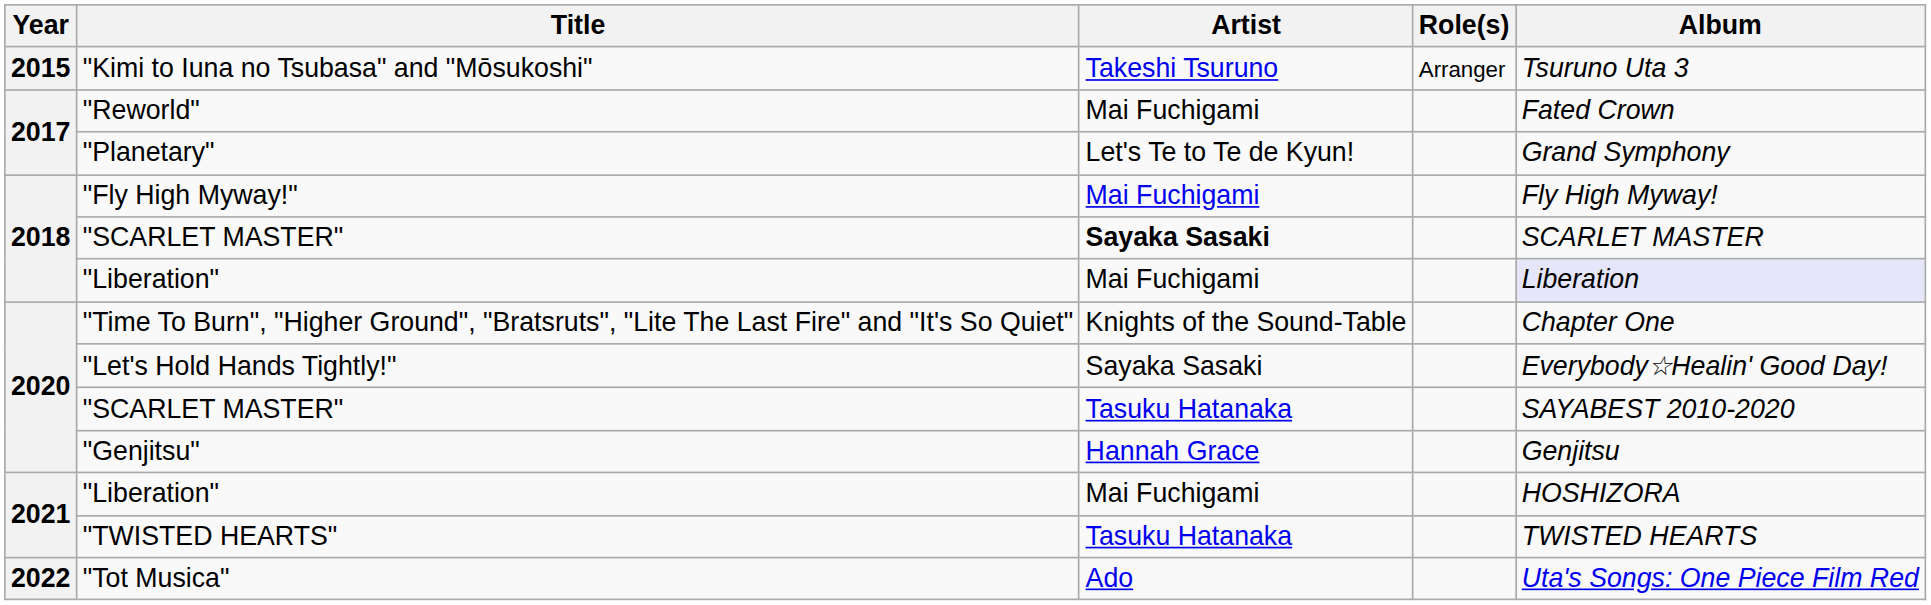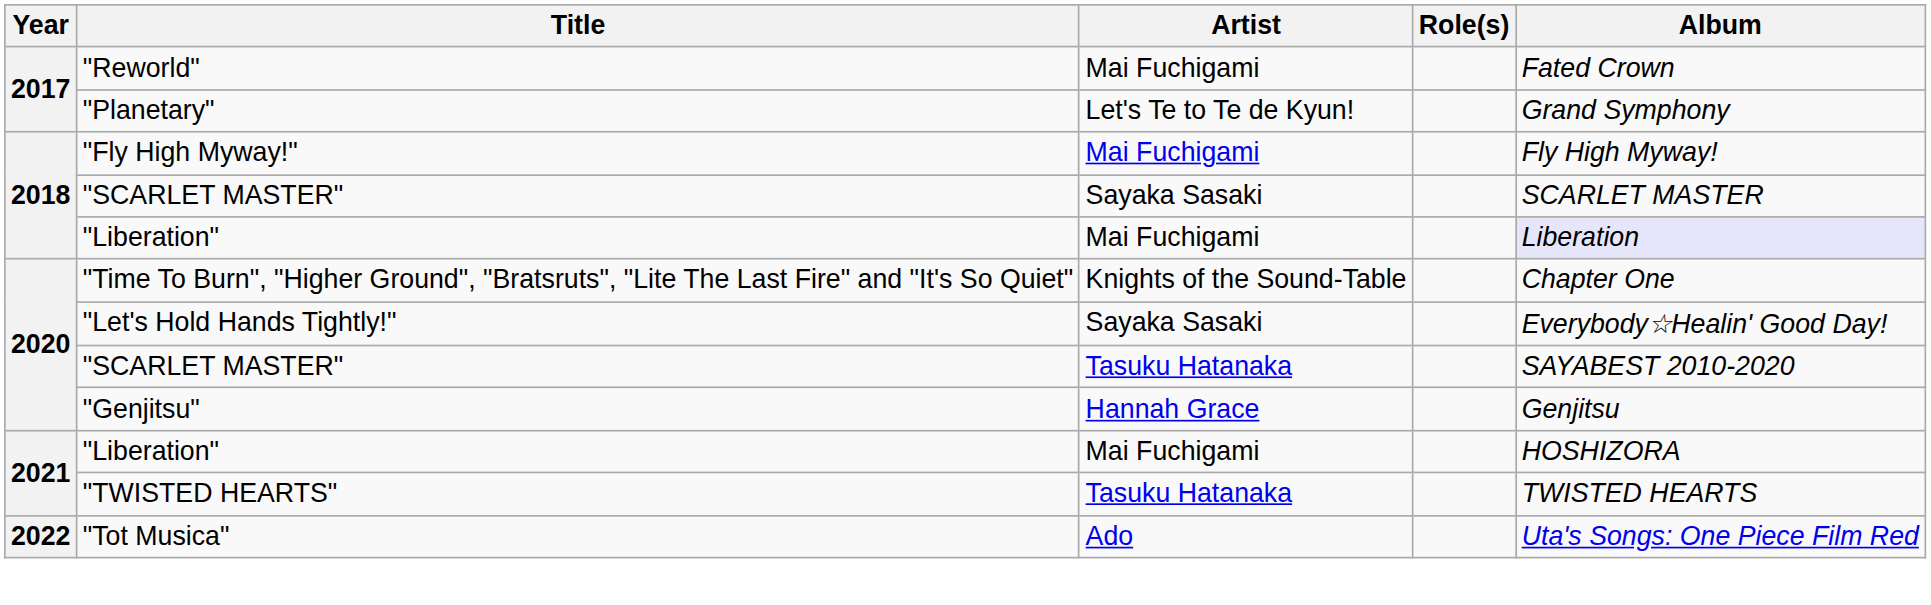 <table class="wikitable sortable">
 <tr>
 <th>Year</th>
 <th>Title</th>
 <th>Artist</th>
 <th>Role(s)</th>
 <th>Album</th>
-</tr>
-<tr>
-<th>2015</th>
-<td>"Kimi to Iuna no Tsubasa" and "Mōsukoshi"</td>
-<td><a href='#'>Takeshi Tsuruno</a></td>
-<td><small>Arranger</small></td>
-<td><em>Tsuruno Uta 3</em></td>
 </tr>
 <tr>
 <th rowspan="2">2017</th>
 <td>"Reworld"</td>
 <td>Mai Fuchigami</td>
 <td><small></small></td>
 <td><em>Fated Crown</em></td>
 </tr>
 <tr>
 <td>"Planetary"</td>
 <td>Let's Te to Te de Kyun!</td>
 <td><small></small></td>
 <td><em>Grand Symphony</em></td>
 </tr>
 <tr>
 <th rowspan="3">2018</th>
 <td>"Fly High Myway!"</td>
 <td><a href='#'>Mai Fuchigami</a></td>
 <td><small></small></td>
 <td><em>Fly High Myway!</em></td>
 </tr>
 <tr>
 <td>"SCARLET MASTER"</td>
-<td><strong>Sayaka Sasaki</strong></td>
+<td>Sayaka Sasaki</td>
 <td><small></small></td>
 <td><em>SCARLET MASTER</em></td>
 </tr>
 <tr>
 <td>"Liberation"</td>
 <td>Mai Fuchigami</td>
 <td><small></small></td>
 <td style="background: lavender;"><em>Liberation</em></td>
 </tr>
 <tr>
 <th rowspan="4">2020</th>
 <td>"Time To Burn", "Higher Ground", "Bratsruts", "Lite The Last Fire" and "It's So Quiet"</td>
 <td>Knights of the Sound-Table</td>
 <td><small></small></td>
 <td><em>Chapter One</em></td>
 </tr>
 <tr>
 <td>"Let's Hold Hands Tightly!"</td>
 <td>Sayaka Sasaki</td>
 <td><small></small></td>
 <td><em>Everybody☆Healin' Good Day!</em></td>
 </tr>
 <tr>
 <td>"SCARLET MASTER"</td>
 <td><a href='#'>Tasuku Hatanaka</a></td>
 <td><small></small></td>
 <td><em>SAYABEST 2010-2020</em></td>
 </tr>
 <tr>
 <td>"Genjitsu"</td>
 <td><a href='#'>Hannah Grace</a></td>
 <td><small></small></td>
 <td><em>Genjitsu</em></td>
 </tr>
 <tr>
 <th rowspan="2">2021</th>
 <td>"Liberation"</td>
 <td>Mai Fuchigami</td>
 <td><small></small></td>
 <td><em>HOSHIZORA</em></td>
 </tr>
 <tr>
 <td>"TWISTED HEARTS"</td>
 <td><a href='#'>Tasuku Hatanaka</a></td>
 <td><small></small></td>
 <td><em>TWISTED HEARTS</em></td>
 </tr>
 <tr>
 <th>2022</th>
 <td>"Tot Musica"</td>
 <td><a href='#'>Ado</a></td>
 <td><small></small></td>
 <td><em><a href='#'>Uta's Songs: One Piece Film Red</a></em></td>
 </tr>
 </table>
